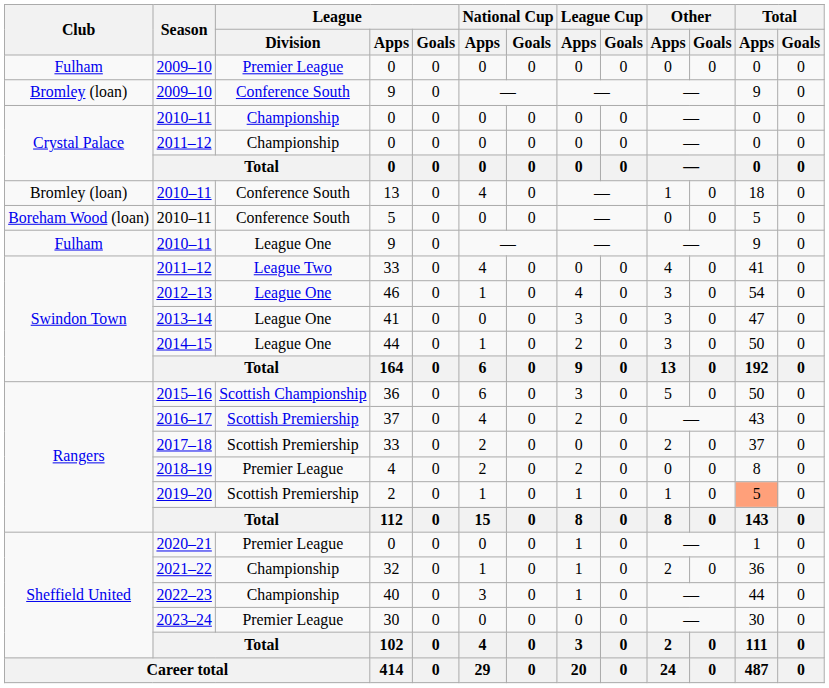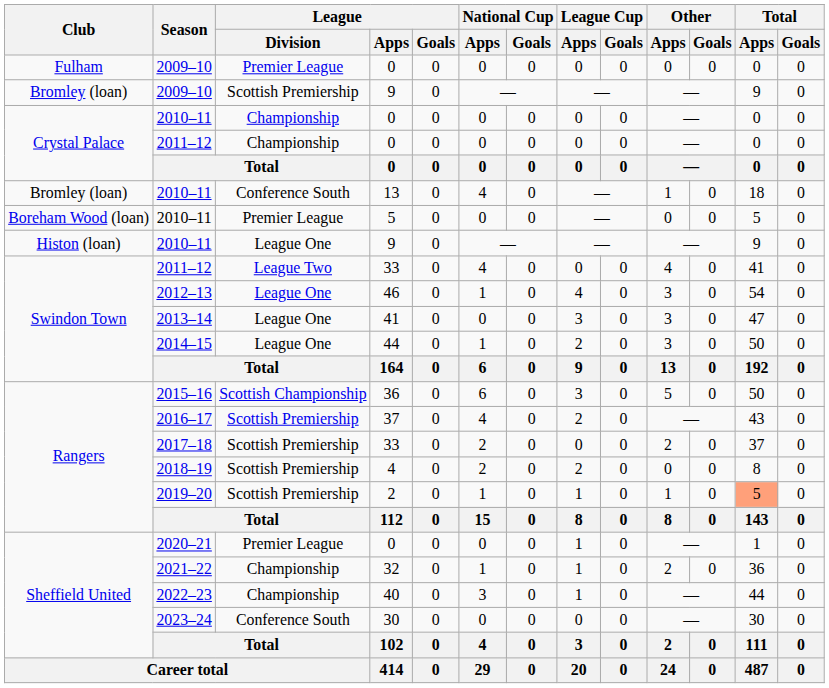 <table class=wikitable style="text-align: center">
 <tr>
 <th rowspan=2>Club</th>
 <th rowspan=2>Season</th>
 <th colspan=3>League</th>
 <th colspan=2>National Cup</th>
 <th colspan=2>League Cup</th>
 <th colspan=2>Other</th>
 <th colspan=2>Total</th>
 </tr>
 <tr>
 <th>Division</th>
 <th>Apps</th>
 <th>Goals</th>
 <th>Apps</th>
 <th>Goals</th>
 <th>Apps</th>
 <th>Goals</th>
 <th>Apps</th>
 <th>Goals</th>
 <th>Apps</th>
 <th>Goals</th>
 </tr>
 <tr>
 <td><a href='#'>Fulham</a></td>
 <td><a href='#'>2009–10</a></td>
 <td><a href='#'>Premier League</a></td>
 <td>0</td>
 <td>0</td>
 <td>0</td>
 <td>0</td>
 <td>0</td>
 <td>0</td>
 <td>0</td>
 <td>0</td>
 <td>0</td>
 <td>0</td>
 </tr>
 <tr>
 <td><a href='#'>Bromley</a> (loan)</td>
 <td><a href='#'>2009–10</a></td>
-<td><a href='#'>Conference South</a></td>
+<td>Scottish Premiership</td>
 <td>9</td>
 <td>0</td>
 <td colspan=2>—</td>
 <td colspan=2>—</td>
 <td colspan=2>—</td>
 <td>9</td>
 <td>0</td>
 </tr>
 <tr>
 <td rowspan=3><a href='#'>Crystal Palace</a></td>
 <td><a href='#'>2010–11</a></td>
 <td><a href='#'>Championship</a></td>
 <td>0</td>
 <td>0</td>
 <td>0</td>
 <td>0</td>
 <td>0</td>
 <td>0</td>
 <td colspan=2>—</td>
 <td>0</td>
 <td>0</td>
 </tr>
 <tr>
 <td><a href='#'>2011–12</a></td>
 <td>Championship</td>
 <td>0</td>
 <td>0</td>
 <td>0</td>
 <td>0</td>
 <td>0</td>
 <td>0</td>
 <td colspan=2>—</td>
 <td>0</td>
 <td>0</td>
 </tr>
 <tr>
 <th colspan=2>Total</th>
 <th>0</th>
 <th>0</th>
 <th>0</th>
 <th>0</th>
 <th>0</th>
 <th>0</th>
 <th colspan=2>—</th>
 <th>0</th>
 <th>0</th>
 </tr>
 <tr>
 <td>Bromley (loan)</td>
 <td><a href='#'>2010–11</a></td>
 <td>Conference South</td>
 <td>13</td>
 <td>0</td>
 <td>4</td>
 <td>0</td>
 <td colspan=2>—</td>
 <td>1</td>
 <td>0</td>
 <td>18</td>
 <td>0</td>
 </tr>
 <tr>
 <td><a href='#'>Boreham Wood</a> (loan)</td>
 <td>2010–11</td>
-<td>Conference South</td>
+<td>Premier League</td>
 <td>5</td>
 <td>0</td>
 <td>0</td>
 <td>0</td>
 <td colspan=2>—</td>
 <td>0</td>
 <td>0</td>
 <td>5</td>
 <td>0</td>
 </tr>
 <tr>
-<td><a href='#'>Fulham</a></td>
+<td><a href='#'>Histon</a> (loan)</td>
 <td><a href='#'>2010–11</a></td>
 <td>League One</td>
 <td>9</td>
 <td>0</td>
 <td colspan=2>—</td>
 <td colspan=2>—</td>
 <td colspan=2>—</td>
 <td>9</td>
 <td>0</td>
 </tr>
 <tr>
 <td rowspan=5><a href='#'>Swindon Town</a></td>
 <td><a href='#'>2011–12</a></td>
 <td><a href='#'>League Two</a></td>
 <td>33</td>
 <td>0</td>
 <td>4</td>
 <td>0</td>
 <td>0</td>
 <td>0</td>
 <td>4</td>
 <td>0</td>
 <td>41</td>
 <td>0</td>
 </tr>
 <tr>
 <td><a href='#'>2012–13</a></td>
 <td><a href='#'>League One</a></td>
 <td>46</td>
 <td>0</td>
 <td>1</td>
 <td>0</td>
 <td>4</td>
 <td>0</td>
 <td>3</td>
 <td>0</td>
 <td>54</td>
 <td>0</td>
 </tr>
 <tr>
 <td><a href='#'>2013–14</a></td>
 <td>League One</td>
 <td>41</td>
 <td>0</td>
 <td>0</td>
 <td>0</td>
 <td>3</td>
 <td>0</td>
 <td>3</td>
 <td>0</td>
 <td>47</td>
 <td>0</td>
 </tr>
 <tr>
 <td><a href='#'>2014–15</a></td>
 <td>League One</td>
 <td>44</td>
 <td>0</td>
 <td>1</td>
 <td>0</td>
 <td>2</td>
 <td>0</td>
 <td>3</td>
 <td>0</td>
 <td>50</td>
 <td>0</td>
 </tr>
 <tr>
 <th colspan=2>Total</th>
 <th>164</th>
 <th>0</th>
 <th>6</th>
 <th>0</th>
 <th>9</th>
 <th>0</th>
 <th>13</th>
 <th>0</th>
 <th>192</th>
 <th>0</th>
 </tr>
 <tr>
 <td rowspan=6><a href='#'>Rangers</a></td>
 <td><a href='#'>2015–16</a></td>
 <td><a href='#'>Scottish Championship</a></td>
 <td>36</td>
 <td>0</td>
 <td>6</td>
 <td>0</td>
 <td>3</td>
 <td>0</td>
 <td>5</td>
 <td>0</td>
 <td>50</td>
 <td>0</td>
 </tr>
 <tr>
 <td><a href='#'>2016–17</a></td>
 <td><a href='#'>Scottish Premiership</a></td>
 <td>37</td>
 <td>0</td>
 <td>4</td>
 <td>0</td>
 <td>2</td>
 <td>0</td>
 <td colspan=2>—</td>
 <td>43</td>
 <td>0</td>
 </tr>
 <tr>
 <td><a href='#'>2017–18</a></td>
 <td>Scottish Premiership</td>
 <td>33</td>
 <td>0</td>
 <td>2</td>
 <td>0</td>
 <td>0</td>
 <td>0</td>
 <td>2</td>
 <td>0</td>
 <td>37</td>
 <td>0</td>
 </tr>
 <tr>
 <td><a href='#'>2018–19</a></td>
-<td>Premier League</td>
+<td>Scottish Premiership</td>
 <td>4</td>
 <td>0</td>
 <td>2</td>
 <td>0</td>
 <td>2</td>
 <td>0</td>
 <td>0</td>
 <td>0</td>
 <td>8</td>
 <td>0</td>
 </tr>
 <tr>
 <td><a href='#'>2019–20</a></td>
 <td>Scottish Premiership</td>
 <td>2</td>
 <td>0</td>
 <td>1</td>
 <td>0</td>
 <td>1</td>
 <td>0</td>
 <td>1</td>
 <td>0</td>
 <td style="background: lightsalmon;">5</td>
 <td>0</td>
 </tr>
 <tr>
 <th colspan=2>Total</th>
 <th>112</th>
 <th>0</th>
 <th>15</th>
 <th>0</th>
 <th>8</th>
 <th>0</th>
 <th>8</th>
 <th>0</th>
 <th>143</th>
 <th>0</th>
 </tr>
 <tr>
 <td rowspan=5><a href='#'>Sheffield United</a></td>
 <td><a href='#'>2020–21</a></td>
 <td>Premier League</td>
 <td>0</td>
 <td>0</td>
 <td>0</td>
 <td>0</td>
 <td>1</td>
 <td>0</td>
 <td colspan="2">—</td>
 <td>1</td>
 <td>0</td>
 </tr>
 <tr>
 <td><a href='#'>2021–22</a></td>
 <td>Championship</td>
 <td>32</td>
 <td>0</td>
 <td>1</td>
 <td>0</td>
 <td>1</td>
 <td>0</td>
 <td>2</td>
 <td>0</td>
 <td>36</td>
 <td>0</td>
 </tr>
 <tr>
 <td><a href='#'>2022–23</a></td>
 <td>Championship</td>
 <td>40</td>
 <td>0</td>
 <td>3</td>
 <td>0</td>
 <td>1</td>
 <td>0</td>
 <td colspan="2">—</td>
 <td>44</td>
 <td>0</td>
 </tr>
 <tr>
 <td><a href='#'>2023–24</a></td>
-<td>Premier League</td>
+<td>Conference South</td>
 <td>30</td>
 <td>0</td>
 <td>0</td>
 <td>0</td>
 <td>0</td>
 <td>0</td>
 <td colspan="2">—</td>
 <td>30</td>
 <td>0</td>
 </tr>
 <tr>
 <th colspan=2>Total</th>
 <th>102</th>
 <th>0</th>
 <th>4</th>
 <th>0</th>
 <th>3</th>
 <th>0</th>
 <th>2</th>
 <th>0</th>
 <th>111</th>
 <th>0</th>
 </tr>
 <tr>
 <th colspan=3>Career total</th>
 <th>414</th>
 <th>0</th>
 <th>29</th>
 <th>0</th>
 <th>20</th>
 <th>0</th>
 <th>24</th>
 <th>0</th>
 <th>487</th>
 <th>0</th>
 </tr>
 </table>
